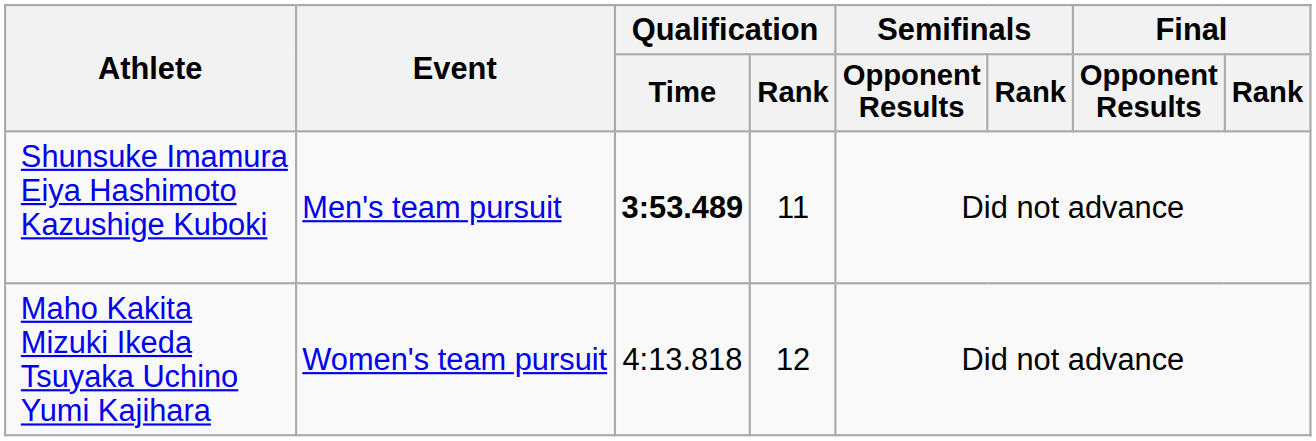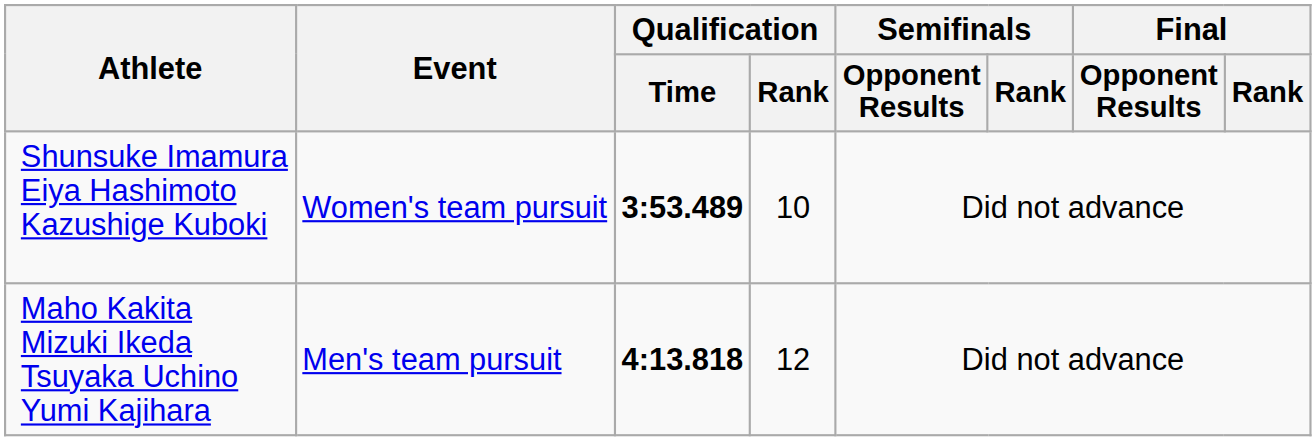 <table class=wikitable style=font-size:90%;text-align:center>
 <tr>
 <th rowspan=2>Athlete</th>
 <th rowspan=2>Event</th>
 <th colspan=2>Qualification</th>
 <th colspan=2>Semifinals</th>
 <th colspan=2>Final</th>
 </tr>
 <tr style=font-size:95%>
 <th>Time</th>
 <th>Rank</th>
 <th>Opponent<br>Results</th>
 <th>Rank</th>
 <th>Opponent<br>Results</th>
 <th>Rank</th>
 </tr>
 <tr>
 <td align=left> <a href='#'>Shunsuke Imamura</a><br> <a href='#'>Eiya Hashimoto</a><br> <a href='#'>Kazushige Kuboki</a><br> </td>
-<td align=left><a href='#'>Men's team pursuit</a></td>
+<td align=left><a href='#'>Women's team pursuit</a></td>
 <td><strong>3:53.489</strong></td>
-<td>11</td>
+<td>10</td>
 <td colspan=4>Did not advance</td>
 </tr>
 <tr>
 <td align=left> <a href='#'>Maho Kakita</a><br> <a href='#'>Mizuki Ikeda</a><br> <a href='#'>Tsuyaka Uchino</a><br> <a href='#'>Yumi Kajihara</a></td>
-<td align=left><a href='#'>Women's team pursuit</a></td>
-<td>4:13.818</td>
+<td align=left><a href='#'>Men's team pursuit</a></td>
+<td><strong>4:13.818</strong></td>
 <td>12</td>
 <td colspan=4>Did not advance</td>
 </tr>
 </table>
